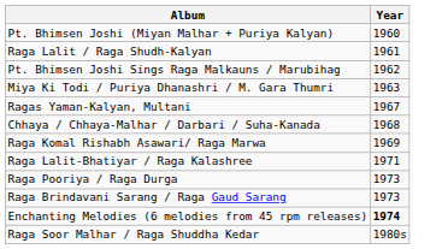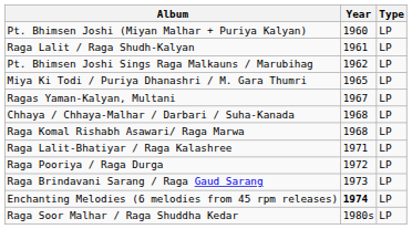 <table class="wikitable">
 <tr>
 <th>Album</th>
 <th>Year</th>
+<th>Type</th>
 </tr>
 <tr>
 <td>Pt. Bhimsen Joshi (Miyan Malhar + Puriya Kalyan)</td>
 <td>1960</td>
+<td>LP</td>
 </tr>
 <tr>
 <td>Raga Lalit / Raga Shudh-Kalyan</td>
 <td>1961</td>
+<td>LP</td>
 </tr>
 <tr>
 <td>Pt. Bhimsen Joshi Sings Raga Malkauns / Marubihag</td>
 <td>1962</td>
+<td>LP</td>
 </tr>
 <tr>
 <td>Miya Ki Todi / Puriya Dhanashri / M. Gara Thumri</td>
-<td>1963</td>
+<td>1965</td>
+<td>LP</td>
 </tr>
 <tr>
 <td>Ragas Yaman-Kalyan, Multani</td>
 <td>1967</td>
+<td>LP</td>
 </tr>
 <tr>
 <td>Chhaya / Chhaya-Malhar / Darbari / Suha-Kanada</td>
 <td>1968</td>
+<td>LP</td>
 </tr>
 <tr>
 <td>Raga Komal Rishabh Asawari/ Raga Marwa</td>
-<td>1969</td>
+<td>1968</td>
+<td>LP</td>
 </tr>
 <tr>
 <td>Raga Lalit-Bhatiyar / Raga Kalashree</td>
 <td>1971</td>
+<td>LP</td>
 </tr>
 <tr>
 <td>Raga Pooriya / Raga Durga</td>
-<td>1973</td>
+<td>1972</td>
+<td>LP</td>
 </tr>
 <tr>
 <td>Raga Brindavani Sarang / Raga <a href='#'>Gaud Sarang</a></td>
 <td>1973</td>
+<td>LP</td>
 </tr>
 <tr>
 <td>Enchanting Melodies (6 melodies from 45 rpm releases)</td>
 <td><strong>1974</strong></td>
+<td>LP</td>
 </tr>
 <tr>
 <td>Raga Soor Malhar / Raga Shuddha Kedar</td>
 <td>1980s</td>
+<td>LP</td>
 </tr>
 </table>
